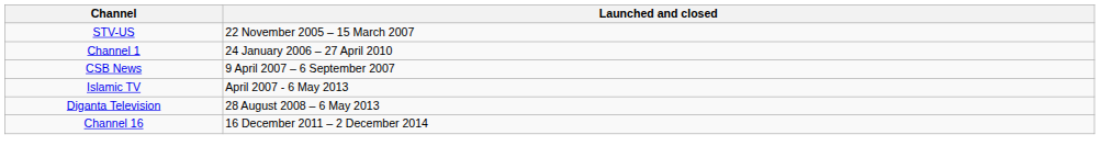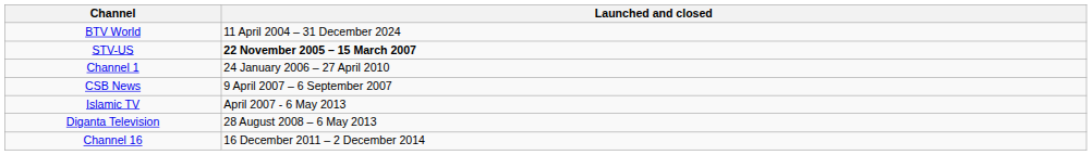 <table class="wikitable sortable" style="width:95%;">
 <tr>
 <th width="20%">Channel</th>
 <th width="80%">Launched and closed</th>
 </tr>
 <tr>
+<td align="center"><a href='#'>BTV World</a></td>
+<td>11 April 2004 – 31 December 2024</td>
+</tr>
+<tr>
 <td align="center"><a href='#'>STV-US</a></td>
-<td>22 November 2005 – 15 March 2007</td>
+<td><strong>22 November 2005 – 15 March 2007</strong></td>
 </tr>
 <tr>
 <td align="center"><a href='#'>Channel 1</a></td>
 <td>24 January 2006 – 27 April 2010</td>
 </tr>
 <tr>
 <td align="center"><a href='#'>CSB News</a></td>
 <td>9 April 2007 – 6 September 2007</td>
 </tr>
 <tr>
 <td align="center"><a href='#'>Islamic TV</a></td>
 <td>April 2007 - 6 May 2013</td>
 </tr>
 <tr>
 <td align="center"><a href='#'>Diganta Television</a></td>
 <td>28 August 2008 – 6 May 2013</td>
 </tr>
 <tr>
 <td align="center"><a href='#'>Channel 16</a></td>
 <td>16 December 2011 – 2 December 2014</td>
 </tr>
 </table>
